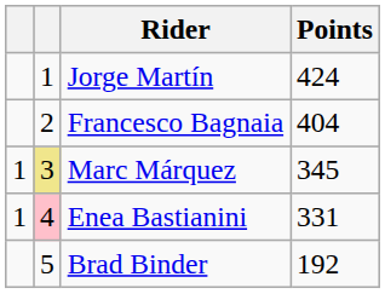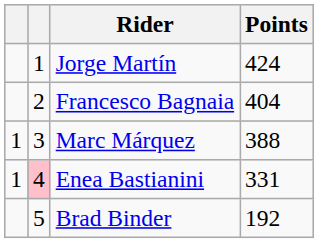 <table class="wikitable" style="font-size: 95%;">
 <tr>
 <th></th>
 <th></th>
 <th>Rider</th>
 <th>Points</th>
 </tr>
 <tr>
 <td></td>
 <td align=center>1</td>
 <td> <a href='#'>Jorge Martín</a></td>
 <td align=left>424</td>
 </tr>
 <tr>
 <td></td>
 <td align=center>2</td>
 <td> <a href='#'>Francesco Bagnaia</a></td>
 <td align=left>404</td>
 </tr>
 <tr>
 <td> 1</td>
-<td align=center style="background: khaki;">3</td>
+<td align=center>3</td>
 <td> <a href='#'>Marc Márquez</a></td>
-<td align=left>345</td>
+<td align=left>388</td>
 </tr>
 <tr>
 <td> 1</td>
 <td align=center style="background: pink;">4</td>
 <td> <a href='#'>Enea Bastianini</a></td>
 <td align=left>331</td>
 </tr>
 <tr>
 <td></td>
 <td align=center>5</td>
 <td> <a href='#'>Brad Binder</a></td>
 <td align=left>192</td>
 </tr>
 </table>
